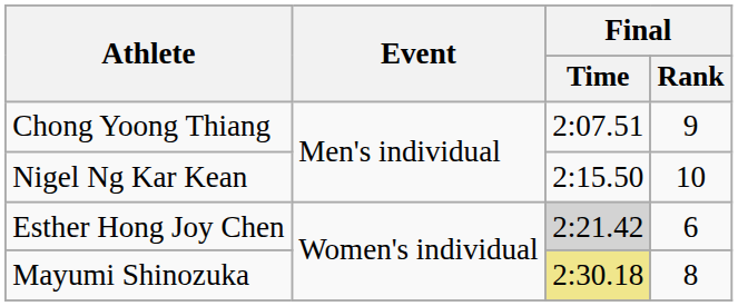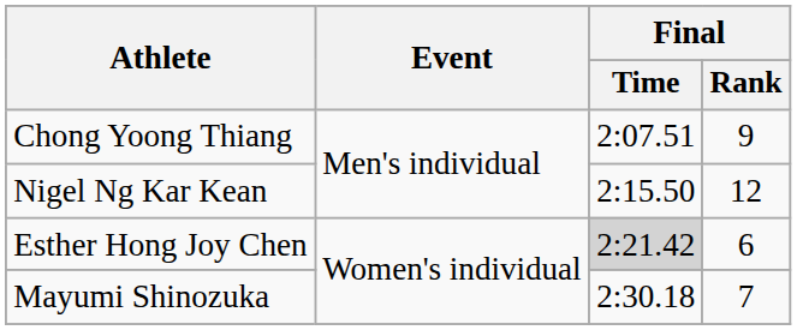 <table class="wikitable" style="font-size:90%">
 <tr>
 <th rowspan="2">Athlete</th>
 <th rowspan="2">Event</th>
 <th colspan="2">Final</th>
 </tr>
 <tr style="font-size:95%">
 <th>Time</th>
 <th>Rank</th>
 </tr>
 <tr align="center">
 <td align="left">Chong Yoong Thiang</td>
 <td rowspan="2" align="left">Men's individual</td>
 <td>2:07.51</td>
 <td>9</td>
 </tr>
 <tr align="center">
 <td align="left">Nigel Ng Kar Kean</td>
 <td>2:15.50</td>
-<td>10</td>
+<td>12</td>
 </tr>
 <tr align="center">
 <td align="left">Esther Hong Joy Chen</td>
 <td rowspan="2" align="left">Women's individual</td>
 <td style="background: lightgrey;">2:21.42</td>
 <td>6</td>
 </tr>
 <tr align="center">
 <td align="left">Mayumi Shinozuka</td>
-<td style="background: khaki;">2:30.18</td>
-<td>8</td>
+<td>2:30.18</td>
+<td>7</td>
 </tr>
 </table>
